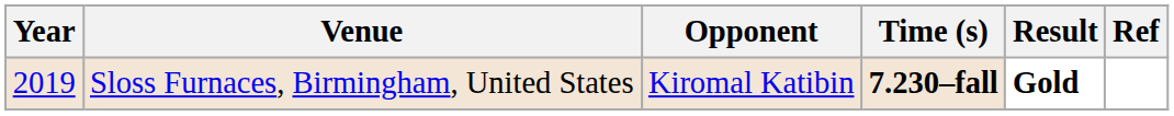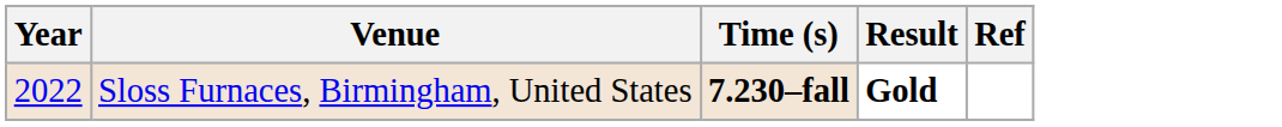 <table class="sortable wikitable" style="font-size: 90%;">
 <tr>
 <th>Year</th>
 <th>Venue</th>
-<th>Opponent</th>
 <th>Time (s)</th>
 <th>Result</th>
 <th>Ref</th>
 </tr>
 <tr style="background:#F3E6D7">
-<td align="center"><a href='#'>2019</a></td>
+<td align="center"><a href='#'>2022</a></td>
 <td align="left"><a href='#'>Sloss Furnaces</a>, <a href='#'>Birmingham</a>, United States</td>
-<td align="left"> <a href='#'>Kiromal Katibin</a></td>
 <td align="left"><strong>7.230–fall</strong></td>
 <td style="text-align:left; background:white"> <strong>Gold</strong></td>
 <td style="text-align:center; background:white"></td>
 </tr>
 </table>
